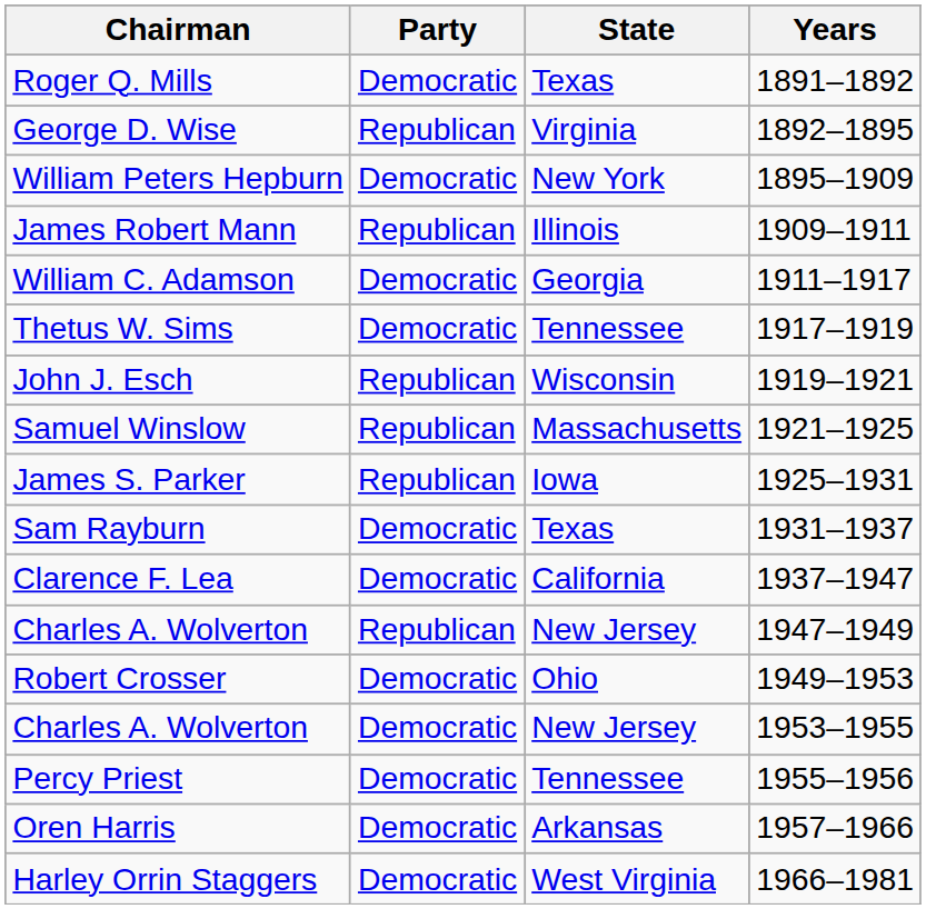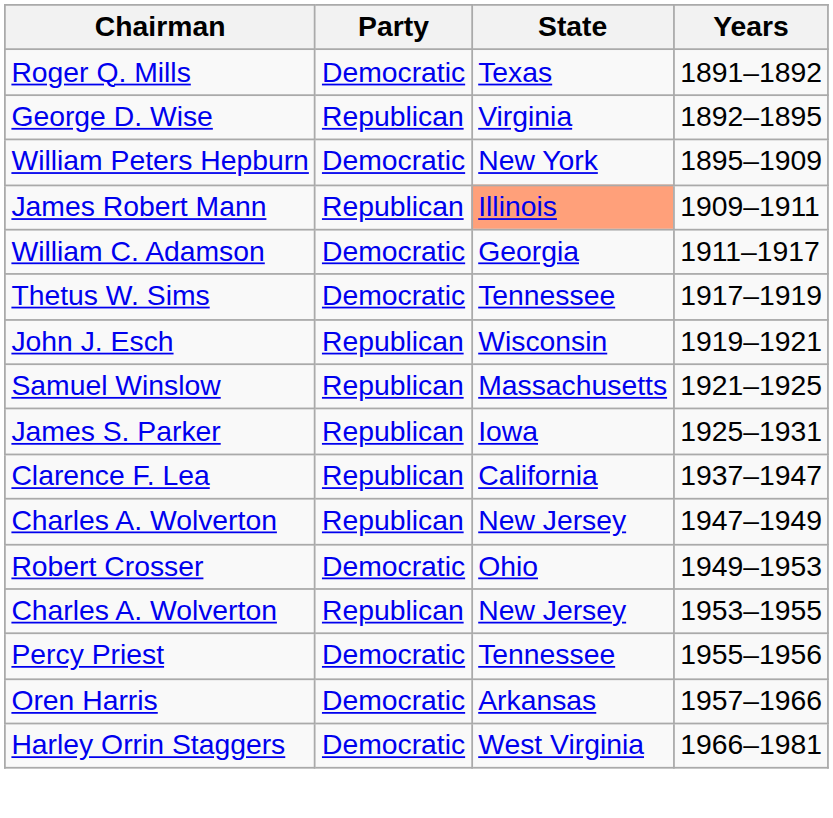 <table class=wikitable>
 <tr>
 <th>Chairman</th>
 <th>Party</th>
 <th>State</th>
 <th>Years</th>
 </tr>
 <tr>
 <td><a href='#'>Roger Q. Mills</a></td>
 <td><a href='#'>Democratic</a></td>
 <td><a href='#'>Texas</a></td>
 <td>1891–1892</td>
 </tr>
 <tr>
 <td><a href='#'>George D. Wise</a></td>
 <td><a href='#'>Republican</a></td>
 <td><a href='#'>Virginia</a></td>
 <td>1892–1895</td>
 </tr>
 <tr>
 <td><a href='#'>William Peters Hepburn</a></td>
 <td><a href='#'>Democratic</a></td>
 <td><a href='#'>New York</a></td>
 <td>1895–1909</td>
 </tr>
 <tr>
 <td><a href='#'>James Robert Mann</a></td>
 <td><a href='#'>Republican</a></td>
-<td><a href='#'>Illinois</a></td>
+<td style="background: lightsalmon;"><a href='#'>Illinois</a></td>
 <td>1909–1911</td>
 </tr>
 <tr>
 <td><a href='#'>William C. Adamson</a></td>
 <td><a href='#'>Democratic</a></td>
 <td><a href='#'>Georgia</a></td>
 <td>1911–1917</td>
 </tr>
 <tr>
 <td><a href='#'>Thetus W. Sims</a></td>
 <td><a href='#'>Democratic</a></td>
 <td><a href='#'>Tennessee</a></td>
 <td>1917–1919</td>
 </tr>
 <tr>
 <td><a href='#'>John J. Esch</a></td>
 <td><a href='#'>Republican</a></td>
 <td><a href='#'>Wisconsin</a></td>
 <td>1919–1921</td>
 </tr>
 <tr>
 <td><a href='#'>Samuel Winslow</a></td>
 <td><a href='#'>Republican</a></td>
 <td><a href='#'>Massachusetts</a></td>
 <td>1921–1925</td>
 </tr>
 <tr>
 <td><a href='#'>James S. Parker</a></td>
 <td><a href='#'>Republican</a></td>
 <td><a href='#'>Iowa</a></td>
 <td>1925–1931</td>
 </tr>
 <tr>
-<td><a href='#'>Sam Rayburn</a></td>
-<td><a href='#'>Democratic</a></td>
-<td><a href='#'>Texas</a></td>
-<td>1931–1937</td>
-</tr>
-<tr>
 <td><a href='#'>Clarence F. Lea</a></td>
-<td><a href='#'>Democratic</a></td>
+<td><a href='#'>Republican</a></td>
 <td><a href='#'>California</a></td>
 <td>1937–1947</td>
 </tr>
 <tr>
 <td><a href='#'>Charles A. Wolverton</a></td>
 <td><a href='#'>Republican</a></td>
 <td><a href='#'>New Jersey</a></td>
 <td>1947–1949</td>
 </tr>
 <tr>
 <td><a href='#'>Robert Crosser</a></td>
 <td><a href='#'>Democratic</a></td>
 <td><a href='#'>Ohio</a></td>
 <td>1949–1953</td>
 </tr>
 <tr>
 <td><a href='#'>Charles A. Wolverton</a></td>
-<td><a href='#'>Democratic</a></td>
+<td><a href='#'>Republican</a></td>
 <td><a href='#'>New Jersey</a></td>
 <td>1953–1955</td>
 </tr>
 <tr>
 <td><a href='#'>Percy Priest</a></td>
 <td><a href='#'>Democratic</a></td>
 <td><a href='#'>Tennessee</a></td>
 <td>1955–1956</td>
 </tr>
 <tr>
 <td><a href='#'>Oren Harris</a></td>
 <td><a href='#'>Democratic</a></td>
 <td><a href='#'>Arkansas</a></td>
 <td>1957–1966</td>
 </tr>
 <tr>
 <td><a href='#'>Harley Orrin Staggers</a></td>
 <td><a href='#'>Democratic</a></td>
 <td><a href='#'>West Virginia</a></td>
 <td>1966–1981</td>
 </tr>
 </table>
